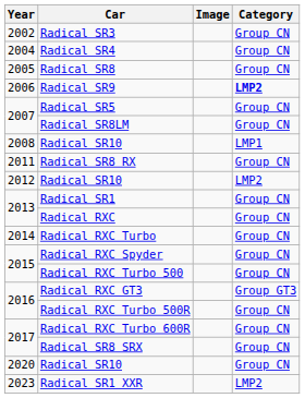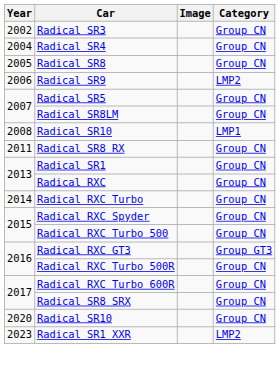 <table class="wikitable">
 <tr>
 <th>Year</th>
 <th>Car</th>
 <th>Image</th>
 <th>Category</th>
 </tr>
 <tr>
 <td>2002</td>
 <td><a href='#'>Radical SR3</a></td>
 <td></td>
 <td><a href='#'>Group CN</a></td>
 </tr>
 <tr>
 <td>2004</td>
 <td><a href='#'>Radical SR4</a></td>
 <td></td>
 <td><a href='#'>Group CN</a></td>
 </tr>
 <tr>
 <td>2005</td>
 <td><a href='#'>Radical SR8</a></td>
 <td></td>
 <td><a href='#'>Group CN</a></td>
 </tr>
 <tr>
 <td>2006</td>
 <td><a href='#'>Radical SR9</a></td>
 <td></td>
-<td><strong><a href='#'>LMP2</a></strong></td>
+<td><a href='#'>LMP2</a></td>
 </tr>
 <tr>
 <td rowspan="2">2007</td>
 <td><a href='#'>Radical SR5</a></td>
 <td></td>
 <td><a href='#'>Group CN</a></td>
 </tr>
 <tr>
 <td><a href='#'>Radical SR8LM</a></td>
 <td></td>
 <td><a href='#'>Group CN</a></td>
 </tr>
 <tr>
 <td>2008</td>
 <td><a href='#'>Radical SR10</a></td>
 <td></td>
 <td><a href='#'>LMP1</a></td>
 </tr>
 <tr>
 <td>2011</td>
 <td><a href='#'>Radical SR8 RX</a></td>
 <td></td>
 <td><a href='#'>Group CN</a></td>
-</tr>
-<tr>
-<td>2012</td>
-<td><a href='#'>Radical SR10</a></td>
-<td></td>
-<td><a href='#'>LMP2</a></td>
 </tr>
 <tr>
 <td rowspan="2">2013</td>
 <td><a href='#'>Radical SR1</a></td>
 <td></td>
 <td><a href='#'>Group CN</a></td>
 </tr>
 <tr>
 <td><a href='#'>Radical RXC</a></td>
 <td></td>
 <td><a href='#'>Group CN</a></td>
 </tr>
 <tr>
 <td>2014</td>
 <td><a href='#'>Radical RXC Turbo</a></td>
 <td></td>
 <td><a href='#'>Group CN</a></td>
 </tr>
 <tr>
 <td rowspan="2">2015</td>
 <td><a href='#'>Radical RXC Spyder</a></td>
 <td></td>
 <td><a href='#'>Group CN</a></td>
 </tr>
 <tr>
 <td><a href='#'>Radical RXC Turbo 500</a></td>
 <td></td>
 <td><a href='#'>Group CN</a></td>
 </tr>
 <tr>
 <td rowspan="2">2016</td>
 <td><a href='#'>Radical RXC GT3</a></td>
 <td></td>
 <td><a href='#'>Group GT3</a></td>
 </tr>
 <tr>
 <td><a href='#'>Radical RXC Turbo 500R</a></td>
 <td></td>
 <td><a href='#'>Group CN</a></td>
 </tr>
 <tr>
 <td rowspan="2">2017</td>
 <td><a href='#'>Radical RXC Turbo 600R</a></td>
 <td></td>
 <td><a href='#'>Group CN</a></td>
 </tr>
 <tr>
 <td><a href='#'>Radical SR8 SRX</a></td>
 <td></td>
 <td><a href='#'>Group CN</a></td>
 </tr>
 <tr>
 <td>2020</td>
 <td><a href='#'>Radical SR10</a></td>
 <td></td>
 <td><a href='#'>Group CN</a></td>
 </tr>
 <tr>
 <td>2023</td>
 <td><a href='#'>Radical SR1 XXR</a></td>
 <td></td>
 <td><a href='#'>LMP2</a></td>
 </tr>
 </table>
